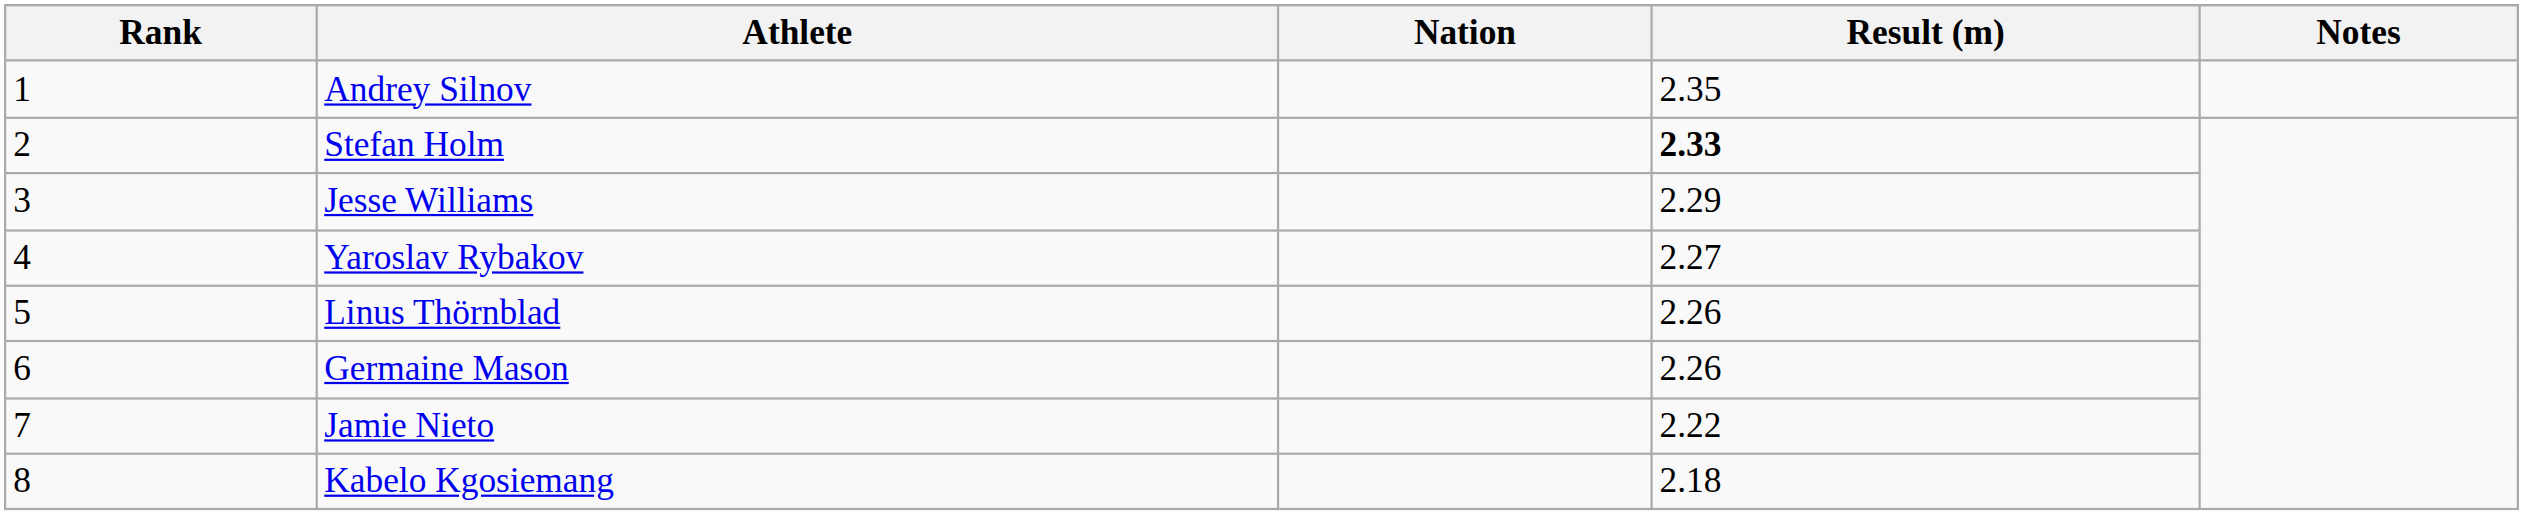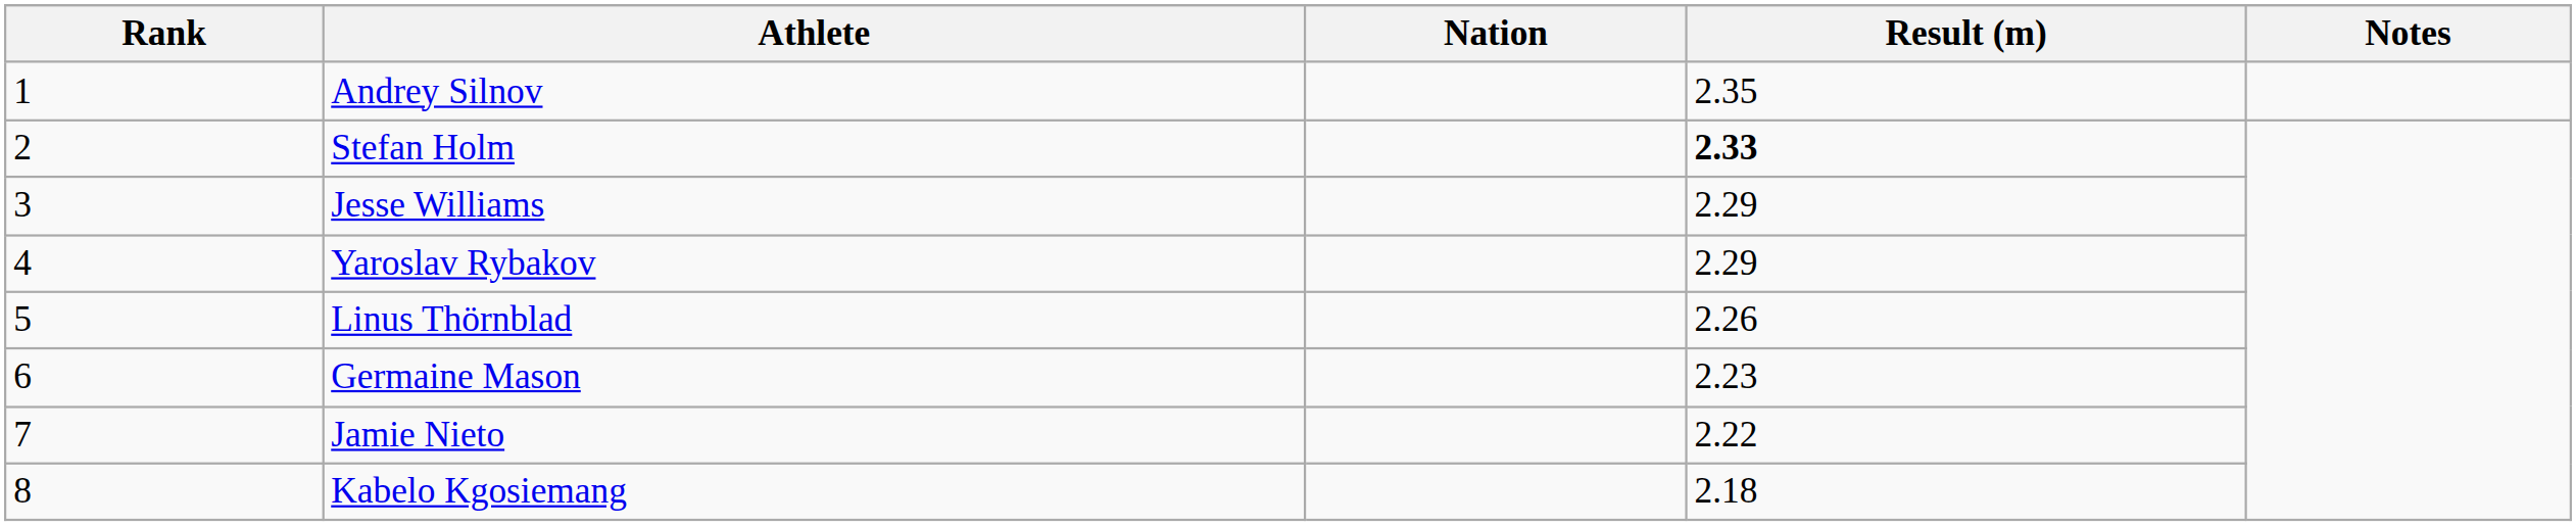 <table class="wikitable" width=90%>
 <tr>
 </tr>
 <tr>
 <th>Rank</th>
 <th>Athlete</th>
 <th>Nation</th>
 <th>Result (m)</th>
 <th>Notes</th>
 </tr>
 <tr>
 <td>1</td>
 <td><a href='#'>Andrey Silnov</a></td>
 <td></td>
 <td>2.35</td>
 <td></td>
 </tr>
 <tr>
 <td>2</td>
 <td><a href='#'>Stefan Holm</a></td>
 <td></td>
 <td><strong>2.33</strong></td>
 </tr>
 <tr>
 <td>3</td>
 <td><a href='#'>Jesse Williams</a></td>
 <td></td>
 <td>2.29</td>
 </tr>
 <tr>
 <td>4</td>
 <td><a href='#'>Yaroslav Rybakov</a></td>
 <td></td>
-<td>2.27</td>
+<td>2.29</td>
 </tr>
 <tr>
 <td>5</td>
 <td><a href='#'>Linus Thörnblad</a></td>
 <td></td>
 <td>2.26</td>
 </tr>
 <tr>
 <td>6</td>
 <td><a href='#'>Germaine Mason</a></td>
 <td></td>
-<td>2.26</td>
+<td>2.23</td>
 </tr>
 <tr>
 <td>7</td>
 <td><a href='#'>Jamie Nieto</a></td>
 <td></td>
 <td>2.22</td>
 </tr>
 <tr>
 <td>8</td>
 <td><a href='#'>Kabelo Kgosiemang</a></td>
 <td></td>
 <td>2.18</td>
 </tr>
 </table>
